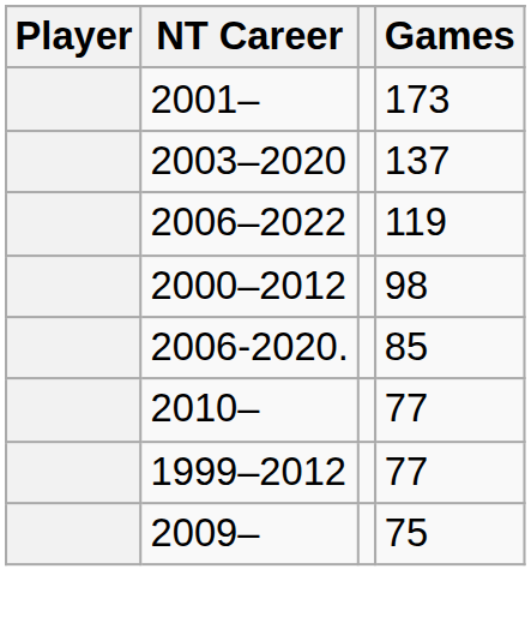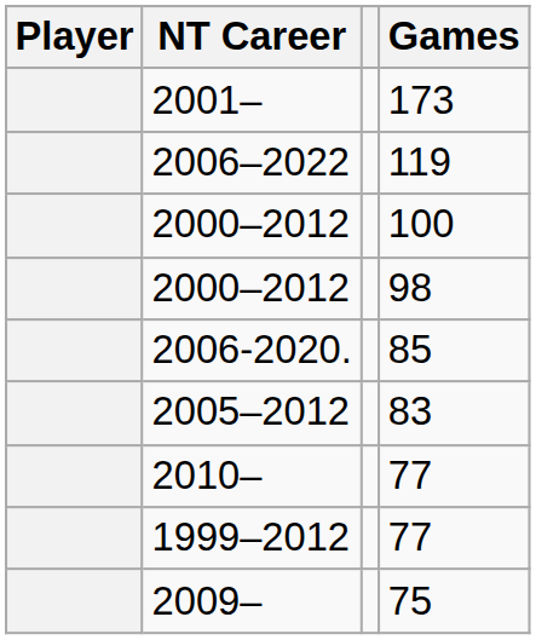 <table class="wikitable sortable plainrowheaders static-row-numbers">
 <tr>
 </tr>
 <tr>
 <th scope="col">Player</th>
 <th scope="col">NT Career</th>
 <th scope="col"></th>
 <th scope="col">Games</th>
 </tr>
 <tr>
 <th scope="row"></th>
 <td>2001–</td>
 <td></td>
 <td>173</td>
 </tr>
 <tr>
 <th scope="row"></th>
-<td>2003–2020</td>
+<td>2006–2022</td>
 <td></td>
-<td>137</td>
+<td>119</td>
 </tr>
 <tr>
 <th scope="row"></th>
-<td>2006–2022</td>
+<td>2000–2012</td>
 <td></td>
-<td>119</td>
+<td>100</td>
 </tr>
 <tr>
 <th scope="row"></th>
 <td>2000–2012</td>
 <td></td>
 <td>98</td>
 </tr>
 <tr>
 <th scope="row"></th>
 <td>2006-2020.</td>
 <td></td>
 <td>85</td>
+</tr>
+<tr>
+<th scope="row"></th>
+<td>2005–2012</td>
+<td></td>
+<td>83</td>
 </tr>
 <tr>
 <th scope="row"></th>
 <td>2010–</td>
 <td></td>
 <td>77</td>
 </tr>
 <tr>
 <th scope="row"></th>
 <td>1999–2012</td>
 <td></td>
 <td>77</td>
 </tr>
 <tr>
 <th scope="row"></th>
 <td>2009–</td>
 <td></td>
 <td>75</td>
 </tr>
 </table>
